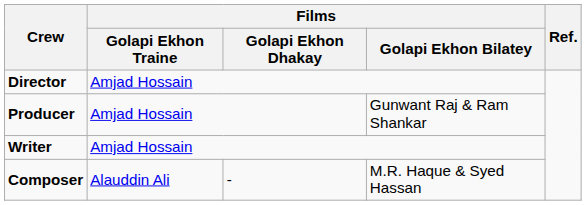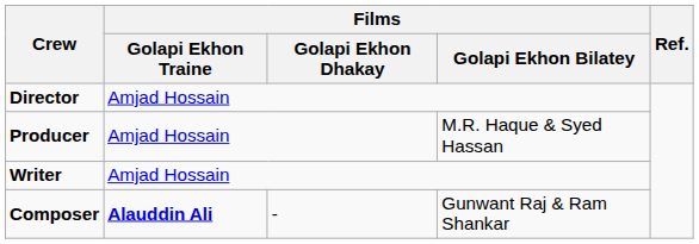 <table class="wikitable">
 <tr>
 <th rowspan="2">Crew</th>
 <th colspan="3">Films</th>
 <th rowspan="2">Ref.</th>
 </tr>
 <tr>
 <th>Golapi Ekhon Traine</th>
 <th>Golapi Ekhon Dhakay</th>
 <th>Golapi Ekhon Bilatey</th>
 </tr>
 <tr>
 <td><strong>Director</strong></td>
 <td colspan="3"><a href='#'>Amjad Hossain</a></td>
 <td rowspan="4"></td>
 </tr>
 <tr>
 <td><strong>Producer</strong></td>
 <td colspan="2"><a href='#'>Amjad Hossain</a></td>
-<td>Gunwant Raj & Ram Shankar</td>
+<td>M.R. Haque & Syed Hassan</td>
 </tr>
 <tr>
 <td><strong>Writer</strong></td>
 <td colspan="3"><a href='#'>Amjad Hossain</a></td>
 </tr>
 <tr>
 <td><strong>Composer</strong></td>
-<td><a href='#'>Alauddin Ali</a></td>
+<td><strong><a href='#'>Alauddin Ali</a></strong></td>
 <td>-</td>
-<td>M.R. Haque & Syed Hassan</td>
+<td>Gunwant Raj & Ram Shankar</td>
 </tr>
 </table>
